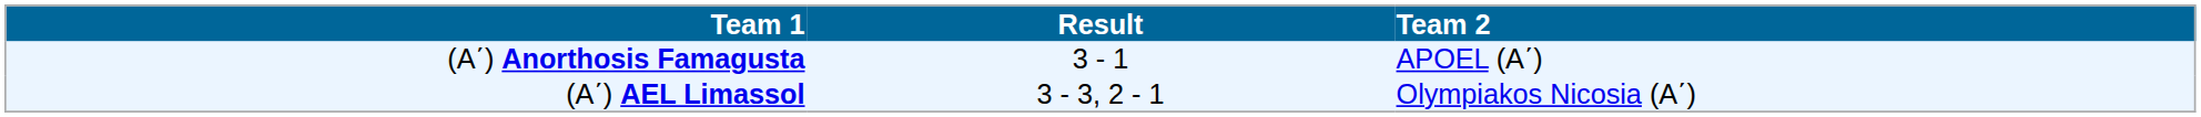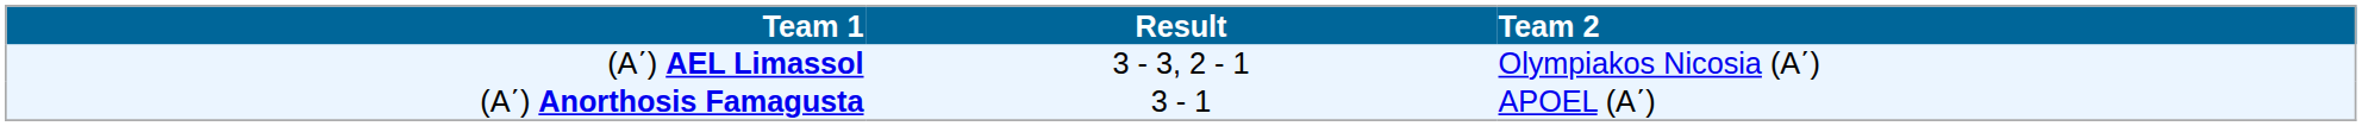 <table cellspacing="0" style="background: #EBF5FF; border: 1px #aaa solid; border-collapse: collapse; font-size: 95%;" width=60%>
 <tr bgcolor=#006699 style="color:white;">
 <th width=30% align="right">Team 1</th>
 <th width=22% align="center">Result</th>
 <th width=30% align="left">Team 2</th>
 </tr>
 <tr>
+<td align=right>(A΄) <strong><a href='#'>AEL Limassol</a></strong></td>
+<td align=center>3 - 3, 2 - 1</td>
+<td align=left><a href='#'>Olympiakos Nicosia</a> (A΄)</td>
+</tr>
+<tr>
 <td align=right>(A΄) <strong><a href='#'>Anorthosis Famagusta</a></strong></td>
 <td align=center>3 - 1</td>
 <td align=left><a href='#'>APOEL</a> (A΄)</td>
 </tr>
 <tr>
-<td align=right>(A΄) <strong><a href='#'>AEL Limassol</a></strong></td>
-<td align=center>3 - 3, 2 - 1</td>
-<td align=left><a href='#'>Olympiakos Nicosia</a> (A΄)</td>
-</tr>
-<tr>
 </tr>
 </table>
